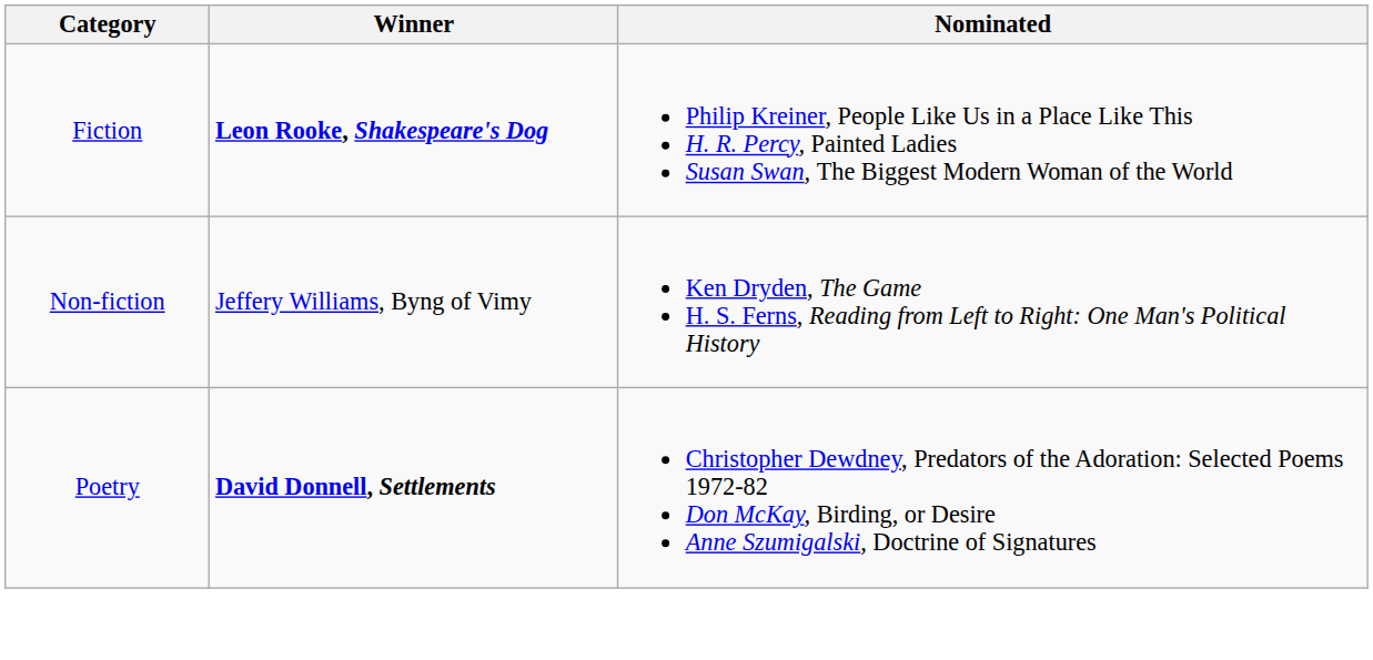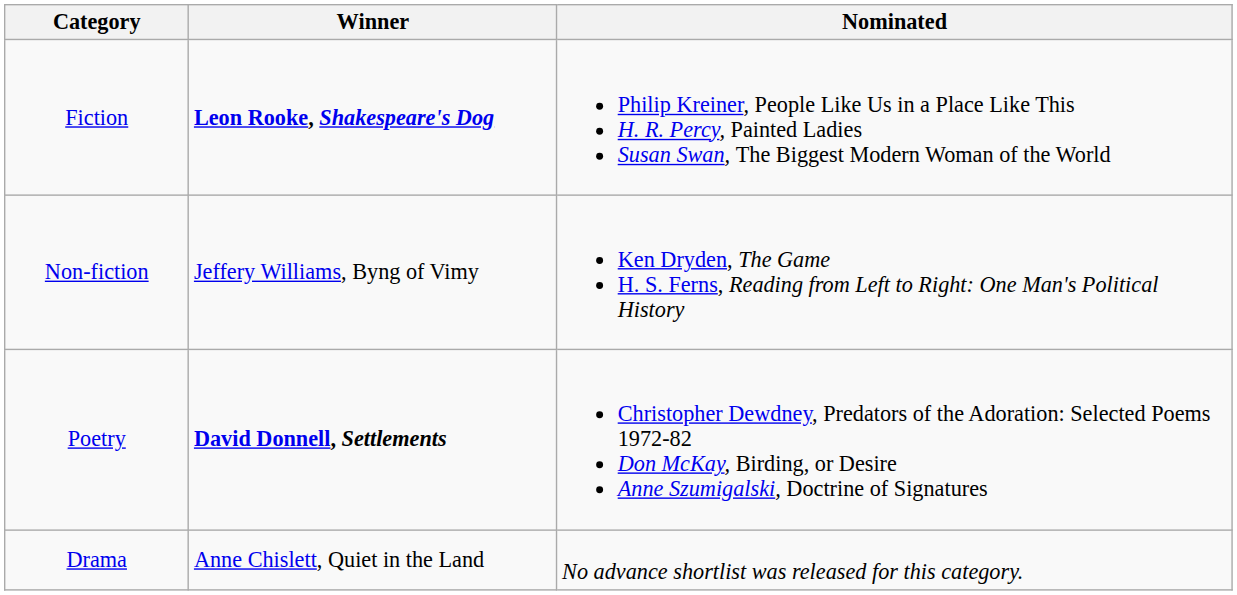 <table class="wikitable" width="100%">
 <tr>
 <th width=15%>Category</th>
 <th width=30%>Winner</th>
 <th width=55%>Nominated</th>
 </tr>
 <tr>
 <td align="center"><a href='#'>Fiction</a></td>
 <td> <strong><a href='#'>Leon Rooke</a>, <em><a href='#'>Shakespeare's Dog</a><strong><em></td>
 <td><br><ul><li><a href='#'>Philip Kreiner</a>, </em>People Like Us in a Place Like This<em></li><li><a href='#'>H. R. Percy</a>, </em>Painted Ladies<em></li><li><a href='#'>Susan Swan</a>, </em>The Biggest Modern Woman of the World<em></li></ul></td>
 </tr>
 <tr>
 <td align="center"><a href='#'>Non-fiction</a></td>
 <td><strong> </strong><a href='#'>Jeffery Williams</a>, </em>Byng of Vimy</em></strong></strong></td>
 <td><br><ul><li><a href='#'>Ken Dryden</a>, <em>The Game</em></li><li><a href='#'>H. S. Ferns</a>, <em>Reading from Left to Right: One Man's Political History</em></li></ul></td>
 </tr>
 <tr>
 <td align="center"><a href='#'>Poetry</a></td>
 <td> <strong><a href='#'>David Donnell</a>, <em>Settlements<strong><em></td>
 <td><br><ul><li><a href='#'>Christopher Dewdney</a>, </em>Predators of the Adoration: Selected Poems 1972-82<em></li><li><a href='#'>Don McKay</a>, </em>Birding, or Desire<em></li><li><a href='#'>Anne Szumigalski</a>, </em>Doctrine of Signatures<em></li></ul></td>
 </tr>
+<tr>
+<td align="center"><a href='#'>Drama</a></td>
+<td> </strong><a href='#'>Anne Chislett</a>, </em>Quiet in the Land</em></strong></td>
+<td><br><em>No advance shortlist was released for this category.</em></td>
+</tr>
 </table>
